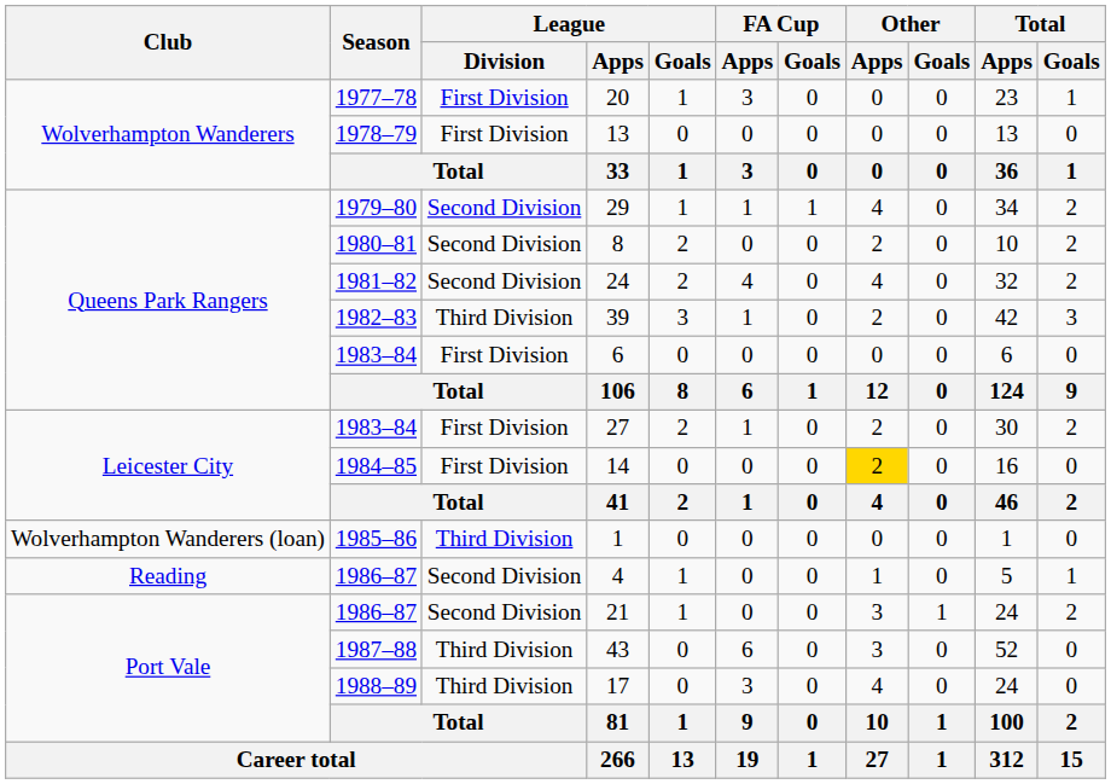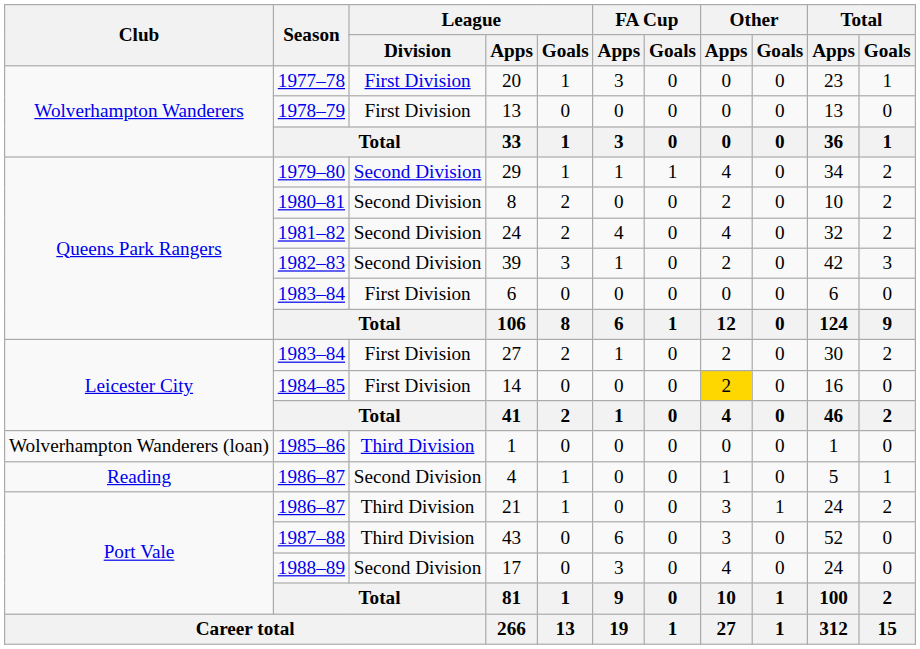 <table class="wikitable" style="text-align:center">
 <tr>
 <th rowspan="2">Club</th>
 <th rowspan="2">Season</th>
 <th colspan="3">League</th>
 <th colspan="2">FA Cup</th>
 <th colspan="2">Other</th>
 <th colspan="2">Total</th>
 </tr>
 <tr>
 <th>Division</th>
 <th>Apps</th>
 <th>Goals</th>
 <th>Apps</th>
 <th>Goals</th>
 <th>Apps</th>
 <th>Goals</th>
 <th>Apps</th>
 <th>Goals</th>
 </tr>
 <tr>
 <td rowspan="3"><a href='#'>Wolverhampton Wanderers</a></td>
 <td><a href='#'>1977–78</a></td>
 <td><a href='#'>First Division</a></td>
 <td>20</td>
 <td>1</td>
 <td>3</td>
 <td>0</td>
 <td>0</td>
 <td>0</td>
 <td>23</td>
 <td>1</td>
 </tr>
 <tr>
 <td><a href='#'>1978–79</a></td>
 <td>First Division</td>
 <td>13</td>
 <td>0</td>
 <td>0</td>
 <td>0</td>
 <td>0</td>
 <td>0</td>
 <td>13</td>
 <td>0</td>
 </tr>
 <tr>
 <th colspan="2">Total</th>
 <th>33</th>
 <th>1</th>
 <th>3</th>
 <th>0</th>
 <th>0</th>
 <th>0</th>
 <th>36</th>
 <th>1</th>
 </tr>
 <tr>
 <td rowspan="6"><a href='#'>Queens Park Rangers</a></td>
 <td><a href='#'>1979–80</a></td>
 <td><a href='#'>Second Division</a></td>
 <td>29</td>
 <td>1</td>
 <td>1</td>
 <td>1</td>
 <td>4</td>
 <td>0</td>
 <td>34</td>
 <td>2</td>
 </tr>
 <tr>
 <td><a href='#'>1980–81</a></td>
 <td>Second Division</td>
 <td>8</td>
 <td>2</td>
 <td>0</td>
 <td>0</td>
 <td>2</td>
 <td>0</td>
 <td>10</td>
 <td>2</td>
 </tr>
 <tr>
 <td><a href='#'>1981–82</a></td>
 <td>Second Division</td>
 <td>24</td>
 <td>2</td>
 <td>4</td>
 <td>0</td>
 <td>4</td>
 <td>0</td>
 <td>32</td>
 <td>2</td>
 </tr>
 <tr>
 <td><a href='#'>1982–83</a></td>
-<td>Third Division</td>
+<td>Second Division</td>
 <td>39</td>
 <td>3</td>
 <td>1</td>
 <td>0</td>
 <td>2</td>
 <td>0</td>
 <td>42</td>
 <td>3</td>
 </tr>
 <tr>
 <td><a href='#'>1983–84</a></td>
 <td>First Division</td>
 <td>6</td>
 <td>0</td>
 <td>0</td>
 <td>0</td>
 <td>0</td>
 <td>0</td>
 <td>6</td>
 <td>0</td>
 </tr>
 <tr>
 <th colspan="2">Total</th>
 <th>106</th>
 <th>8</th>
 <th>6</th>
 <th>1</th>
 <th>12</th>
 <th>0</th>
 <th>124</th>
 <th>9</th>
 </tr>
 <tr>
 <td rowspan="3"><a href='#'>Leicester City</a></td>
 <td><a href='#'>1983–84</a></td>
 <td>First Division</td>
 <td>27</td>
 <td>2</td>
 <td>1</td>
 <td>0</td>
 <td>2</td>
 <td>0</td>
 <td>30</td>
 <td>2</td>
 </tr>
 <tr>
 <td><a href='#'>1984–85</a></td>
 <td>First Division</td>
 <td>14</td>
 <td>0</td>
 <td>0</td>
 <td>0</td>
 <td style="background: gold;">2</td>
 <td>0</td>
 <td>16</td>
 <td>0</td>
 </tr>
 <tr>
 <th colspan="2">Total</th>
 <th>41</th>
 <th>2</th>
 <th>1</th>
 <th>0</th>
 <th>4</th>
 <th>0</th>
 <th>46</th>
 <th>2</th>
 </tr>
 <tr>
 <td>Wolverhampton Wanderers (loan)</td>
 <td><a href='#'>1985–86</a></td>
 <td><a href='#'>Third Division</a></td>
 <td>1</td>
 <td>0</td>
 <td>0</td>
 <td>0</td>
 <td>0</td>
 <td>0</td>
 <td>1</td>
 <td>0</td>
 </tr>
 <tr>
 <td><a href='#'>Reading</a></td>
 <td><a href='#'>1986–87</a></td>
 <td>Second Division</td>
 <td>4</td>
 <td>1</td>
 <td>0</td>
 <td>0</td>
 <td>1</td>
 <td>0</td>
 <td>5</td>
 <td>1</td>
 </tr>
 <tr>
 <td rowspan="4"><a href='#'>Port Vale</a></td>
 <td><a href='#'>1986–87</a></td>
-<td>Second Division</td>
+<td>Third Division</td>
 <td>21</td>
 <td>1</td>
 <td>0</td>
 <td>0</td>
 <td>3</td>
 <td>1</td>
 <td>24</td>
 <td>2</td>
 </tr>
 <tr>
 <td><a href='#'>1987–88</a></td>
 <td>Third Division</td>
 <td>43</td>
 <td>0</td>
 <td>6</td>
 <td>0</td>
 <td>3</td>
 <td>0</td>
 <td>52</td>
 <td>0</td>
 </tr>
 <tr>
 <td><a href='#'>1988–89</a></td>
-<td>Third Division</td>
+<td>Second Division</td>
 <td>17</td>
 <td>0</td>
 <td>3</td>
 <td>0</td>
 <td>4</td>
 <td>0</td>
 <td>24</td>
 <td>0</td>
 </tr>
 <tr>
 <th colspan="2">Total</th>
 <th>81</th>
 <th>1</th>
 <th>9</th>
 <th>0</th>
 <th>10</th>
 <th>1</th>
 <th>100</th>
 <th>2</th>
 </tr>
 <tr>
 <th colspan="3">Career total</th>
 <th>266</th>
 <th>13</th>
 <th>19</th>
 <th>1</th>
 <th>27</th>
 <th>1</th>
 <th>312</th>
 <th>15</th>
 </tr>
 </table>
